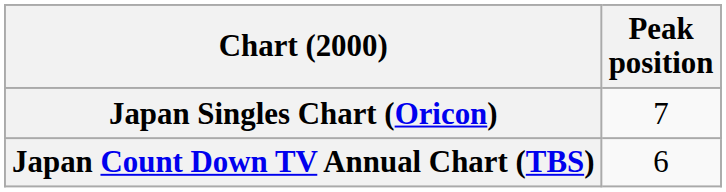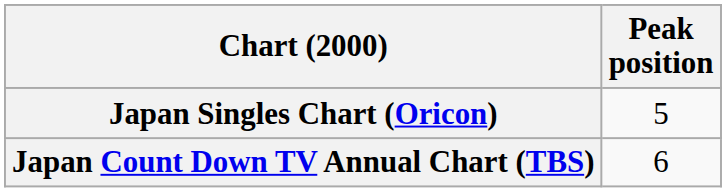 <table class="wikitable plainrowheaders">
 <tr>
 <th>Chart (2000)</th>
 <th>Peak<br>position</th>
 </tr>
 <tr>
 <th scope="row">Japan Singles Chart (<a href='#'>Oricon</a>)</th>
-<td style="text-align:center;">7</td>
+<td style="text-align:center;">5</td>
 </tr>
 <tr>
 <th scope="row">Japan <a href='#'>Count Down TV</a> Annual Chart (<a href='#'>TBS</a>)</th>
 <td align="center">6</td>
 </tr>
 </table>
